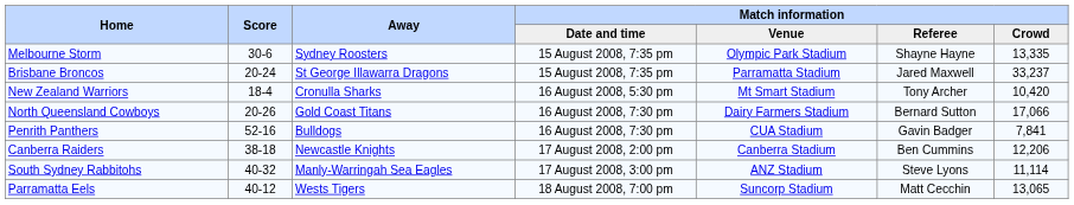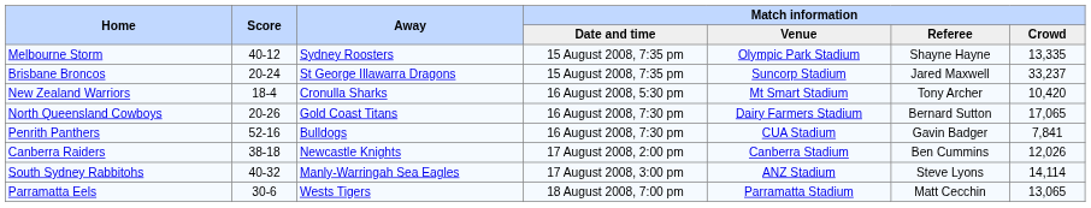 <table border=1 style="border-collapse:collapse; font-size:90%;" cellpadding=3 cellspacing=0 width=100%>
 <tr bgcolor=#C1D8FF>
 <th rowspan=2 width=21%>Home</th>
 <th rowspan=2 width=6%>Score</th>
 <th rowspan=2 width=21%>Away</th>
 <th colspan=6>Match information</th>
 </tr>
 <tr bgcolor=#EFEFEF>
 <th width=17%>Date and time</th>
 <th width=17%>Venue</th>
 <th width=11%>Referee</th>
 <th width=7%>Crowd</th>
 </tr>
 <tr align=center bgcolor=#F5FAFF>
 <td align=left> <a href='#'>Melbourne Storm</a></td>
-<td>30-6</td>
+<td>40-12</td>
 <td align=left> <a href='#'>Sydney Roosters</a></td>
 <td>15 August 2008, 7:35 pm</td>
 <td><a href='#'>Olympic Park Stadium</a></td>
 <td>Shayne Hayne</td>
 <td>13,335</td>
 </tr>
 <tr align=center bgcolor=#F5FAFF>
 <td align=left> <a href='#'>Brisbane Broncos</a></td>
 <td>20-24</td>
 <td align=left> <a href='#'>St George Illawarra Dragons</a></td>
 <td>15 August 2008, 7:35 pm</td>
-<td><a href='#'>Parramatta Stadium</a></td>
+<td><a href='#'>Suncorp Stadium</a></td>
 <td>Jared Maxwell</td>
 <td>33,237</td>
 </tr>
 <tr align=center bgcolor=#F5FAFF>
 <td align=left> <a href='#'>New Zealand Warriors</a></td>
 <td>18-4</td>
 <td align=left> <a href='#'>Cronulla Sharks</a></td>
 <td>16 August 2008, 5:30 pm</td>
 <td><a href='#'>Mt Smart Stadium</a></td>
 <td>Tony Archer</td>
 <td>10,420</td>
 </tr>
 <tr align=center bgcolor=#F5FAFF>
 <td align=left> <a href='#'>North Queensland Cowboys</a></td>
 <td>20-26</td>
 <td align=left> <a href='#'>Gold Coast Titans</a></td>
 <td>16 August 2008, 7:30 pm</td>
 <td><a href='#'>Dairy Farmers Stadium</a></td>
 <td>Bernard Sutton</td>
-<td>17,066</td>
+<td>17,065</td>
 </tr>
 <tr align=center bgcolor=#F5FAFF>
 <td align=left> <a href='#'>Penrith Panthers</a></td>
 <td>52-16</td>
 <td align=left> <a href='#'>Bulldogs</a></td>
 <td>16 August 2008, 7:30 pm</td>
 <td><a href='#'>CUA Stadium</a></td>
 <td>Gavin Badger</td>
 <td>7,841</td>
 </tr>
 <tr align=center bgcolor=#F5FAFF>
 <td align=left> <a href='#'>Canberra Raiders</a></td>
 <td>38-18</td>
 <td align=left> <a href='#'>Newcastle Knights</a></td>
 <td>17 August 2008, 2:00 pm</td>
 <td><a href='#'>Canberra Stadium</a></td>
 <td>Ben Cummins</td>
-<td>12,206</td>
+<td>12,026</td>
 </tr>
 <tr align=center bgcolor=#F5FAFF>
 <td align=left> <a href='#'>South Sydney Rabbitohs</a></td>
 <td>40-32</td>
 <td align=left> <a href='#'>Manly-Warringah Sea Eagles</a></td>
 <td>17 August 2008, 3:00 pm</td>
 <td><a href='#'>ANZ Stadium</a></td>
 <td>Steve Lyons</td>
-<td>11,114</td>
+<td>14,114</td>
 </tr>
 <tr align=center bgcolor=#F5FAFF>
 <td align=left> <a href='#'>Parramatta Eels</a></td>
-<td>40-12</td>
+<td>30-6</td>
 <td align=left> <a href='#'>Wests Tigers</a></td>
 <td>18 August 2008, 7:00 pm</td>
-<td><a href='#'>Suncorp Stadium</a></td>
+<td><a href='#'>Parramatta Stadium</a></td>
 <td>Matt Cecchin</td>
 <td>13,065</td>
 </tr>
 </table>
